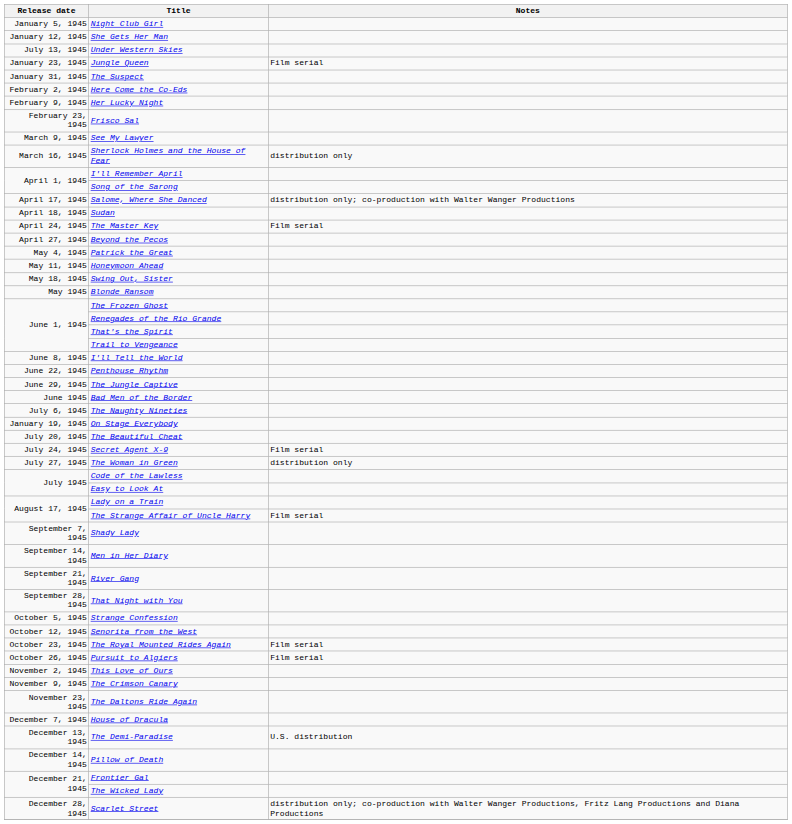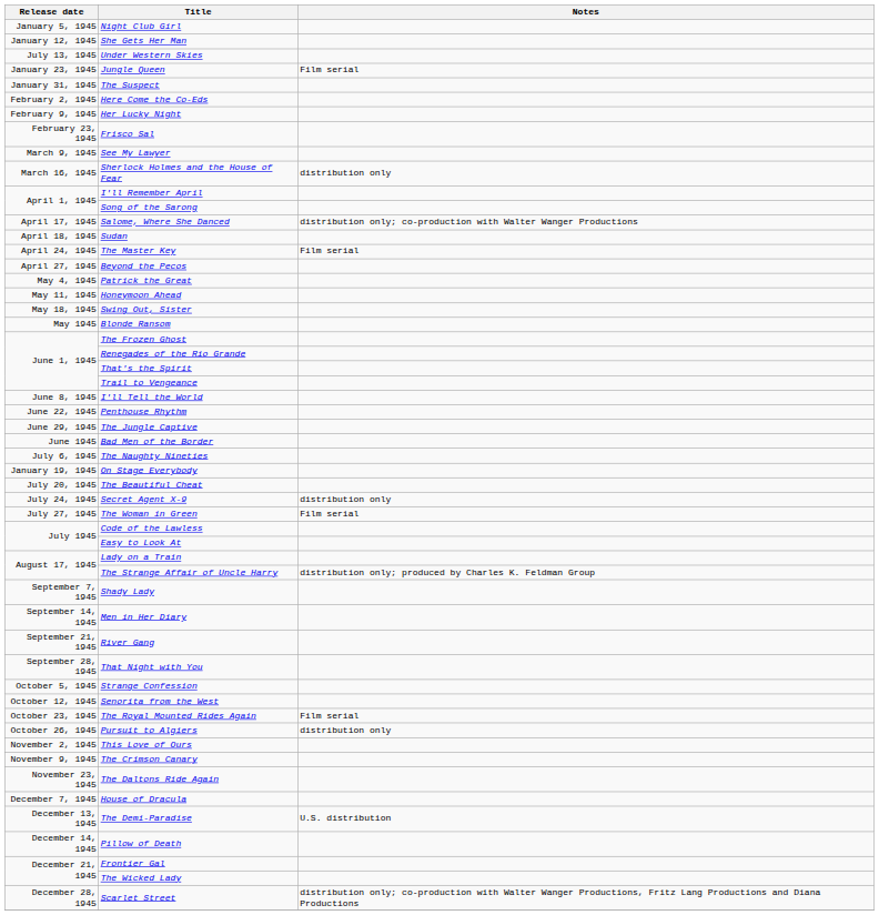 <table class="wikitable sortable" style="width:100%;">
 <tr>
 <th scope="col" style="width:130px;">Release date</th>
 <th>Title</th>
 <th>Notes</th>
 </tr>
 <tr>
 <td style="text-align:right;">January 5, 1945</td>
 <td><em><a href='#'>Night Club Girl</a></em></td>
 <td></td>
 </tr>
 <tr>
 <td style="text-align:right;">January 12, 1945</td>
 <td><em><a href='#'>She Gets Her Man</a></em></td>
 <td></td>
 </tr>
 <tr>
 <td style="text-align:right;">July 13, 1945</td>
 <td><em><a href='#'>Under Western Skies</a></em></td>
 <td></td>
 </tr>
 <tr>
 <td style="text-align:right;">January 23, 1945</td>
 <td><em><a href='#'>Jungle Queen</a></em></td>
 <td>Film serial</td>
 </tr>
 <tr>
 <td style="text-align:right;">January 31, 1945</td>
 <td><em><a href='#'>The Suspect</a></em></td>
 <td></td>
 </tr>
 <tr>
 <td style="text-align:right;">February 2, 1945</td>
 <td><em><a href='#'>Here Come the Co-Eds</a></em></td>
 <td></td>
 </tr>
 <tr>
 <td style="text-align:right;">February 9, 1945</td>
 <td><em><a href='#'>Her Lucky Night</a></em></td>
 <td></td>
 </tr>
 <tr>
 <td style="text-align:right;">February 23, 1945</td>
 <td><em><a href='#'>Frisco Sal</a></em></td>
 <td></td>
 </tr>
 <tr>
 <td style="text-align:right;">March 9, 1945</td>
 <td><em><a href='#'>See My Lawyer</a></em></td>
 <td></td>
 </tr>
 <tr>
 <td style="text-align:right;">March 16, 1945</td>
 <td><em><a href='#'>Sherlock Holmes and the House of Fear</a></em></td>
 <td>distribution only</td>
 </tr>
 <tr>
 <td style="text-align:right;" rowspan="2">April 1, 1945</td>
 <td><em><a href='#'>I'll Remember April</a></em></td>
 <td></td>
 </tr>
 <tr>
 <td><em><a href='#'>Song of the Sarong</a></em></td>
 <td></td>
 </tr>
 <tr>
 <td style="text-align:right;">April 17, 1945</td>
 <td><em><a href='#'>Salome, Where She Danced</a></em></td>
 <td>distribution only; co-production with Walter Wanger Productions</td>
 </tr>
 <tr>
 <td style="text-align:right;">April 18, 1945</td>
 <td><em><a href='#'>Sudan</a></em></td>
 <td></td>
 </tr>
 <tr>
 <td style="text-align:right;">April 24, 1945</td>
 <td><em><a href='#'>The Master Key</a></em></td>
 <td>Film serial</td>
 </tr>
 <tr>
 <td style="text-align:right;">April 27, 1945</td>
 <td><em><a href='#'>Beyond the Pecos</a></em></td>
 <td></td>
 </tr>
 <tr>
 <td style="text-align:right;">May 4, 1945</td>
 <td><em><a href='#'>Patrick the Great</a></em></td>
 <td></td>
 </tr>
 <tr>
 <td style="text-align:right;">May 11, 1945</td>
 <td><em><a href='#'>Honeymoon Ahead</a></em></td>
 <td></td>
 </tr>
 <tr>
 <td style="text-align:right;">May 18, 1945</td>
 <td><em><a href='#'>Swing Out, Sister</a></em></td>
 <td></td>
 </tr>
 <tr>
 <td style="text-align:right;">May 1945</td>
 <td><em><a href='#'>Blonde Ransom</a></em></td>
 <td></td>
 </tr>
 <tr>
 <td style="text-align:right;" rowspan="4">June 1, 1945</td>
 <td><em><a href='#'>The Frozen Ghost</a></em></td>
 <td></td>
 </tr>
 <tr>
 <td><em><a href='#'>Renegades of the Rio Grande</a></em></td>
 <td></td>
 </tr>
 <tr>
 <td><em><a href='#'>That's the Spirit</a></em></td>
 <td></td>
 </tr>
 <tr>
 <td><em><a href='#'>Trail to Vengeance</a></em></td>
 <td></td>
 </tr>
 <tr>
 <td style="text-align:right;">June 8, 1945</td>
 <td><em><a href='#'>I'll Tell the World</a></em></td>
 <td></td>
 </tr>
 <tr>
 <td style="text-align:right;">June 22, 1945</td>
 <td><em><a href='#'>Penthouse Rhythm</a></em></td>
 <td></td>
 </tr>
 <tr>
 <td style="text-align:right;">June 29, 1945</td>
 <td><em><a href='#'>The Jungle Captive</a></em></td>
 <td></td>
 </tr>
 <tr>
 <td style="text-align:right;">June 1945</td>
 <td><em><a href='#'>Bad Men of the Border</a></em></td>
 <td></td>
 </tr>
 <tr>
 <td style="text-align:right;">July 6, 1945</td>
 <td><em><a href='#'>The Naughty Nineties</a></em></td>
 <td></td>
 </tr>
 <tr>
 <td style="text-align:right;">January 19, 1945</td>
 <td><em><a href='#'>On Stage Everybody</a></em></td>
 <td></td>
 </tr>
 <tr>
 <td style="text-align:right;">July 20, 1945</td>
 <td><em><a href='#'>The Beautiful Cheat</a></em></td>
 <td></td>
 </tr>
 <tr>
 <td style="text-align:right;">July 24, 1945</td>
 <td><em><a href='#'>Secret Agent X-9</a></em></td>
-<td>Film serial</td>
+<td>distribution only</td>
 </tr>
 <tr>
 <td style="text-align:right;">July 27, 1945</td>
 <td><em><a href='#'>The Woman in Green</a></em></td>
-<td>distribution only</td>
+<td>Film serial</td>
 </tr>
 <tr>
 <td style="text-align:right;" rowspan="2">July 1945</td>
 <td><em><a href='#'>Code of the Lawless</a></em></td>
 <td></td>
 </tr>
 <tr>
 <td><em><a href='#'>Easy to Look At</a></em></td>
 <td></td>
 </tr>
 <tr>
 <td style="text-align:right;" rowspan="2">August 17, 1945</td>
 <td><em><a href='#'>Lady on a Train</a></em></td>
 <td></td>
 </tr>
 <tr>
 <td><em><a href='#'>The Strange Affair of Uncle Harry</a></em></td>
-<td>Film serial</td>
+<td>distribution only; produced by Charles K. Feldman Group</td>
 </tr>
 <tr>
 <td style="text-align:right;">September 7, 1945</td>
 <td><em><a href='#'>Shady Lady</a></em></td>
 <td></td>
 </tr>
 <tr>
 <td style="text-align:right;">September 14, 1945</td>
 <td><em><a href='#'>Men in Her Diary</a></em></td>
 <td></td>
 </tr>
 <tr>
 <td style="text-align:right;">September 21, 1945</td>
 <td><em><a href='#'>River Gang</a></em></td>
 <td></td>
 </tr>
 <tr>
 <td style="text-align:right;">September 28, 1945</td>
 <td><em><a href='#'>That Night with You</a></em></td>
 <td></td>
 </tr>
 <tr>
 <td style="text-align:right;">October 5, 1945</td>
 <td><em><a href='#'>Strange Confession</a></em></td>
 <td></td>
 </tr>
 <tr>
 <td style="text-align:right;">October 12, 1945</td>
 <td><em><a href='#'>Senorita from the West</a></em></td>
 <td></td>
 </tr>
 <tr>
 <td style="text-align:right;">October 23, 1945</td>
 <td><em><a href='#'>The Royal Mounted Rides Again</a></em></td>
 <td>Film serial</td>
 </tr>
 <tr>
 <td style="text-align:right;">October 26, 1945</td>
 <td><em><a href='#'>Pursuit to Algiers</a></em></td>
-<td>Film serial</td>
+<td>distribution only</td>
 </tr>
 <tr>
 <td style="text-align:right;">November 2, 1945</td>
 <td><em><a href='#'>This Love of Ours</a></em></td>
 <td></td>
 </tr>
 <tr>
 <td style="text-align:right;">November 9, 1945</td>
 <td><em><a href='#'>The Crimson Canary</a></em></td>
 <td></td>
 </tr>
 <tr>
 <td style="text-align:right;">November 23, 1945</td>
 <td><em><a href='#'>The Daltons Ride Again</a></em></td>
 <td></td>
 </tr>
 <tr>
 <td style="text-align:right;">December 7, 1945</td>
 <td><em><a href='#'>House of Dracula</a></em></td>
 <td></td>
 </tr>
 <tr>
 <td style="text-align:right;">December 13, 1945</td>
 <td><em><a href='#'>The Demi-Paradise</a></em></td>
 <td>U.S. distribution</td>
 </tr>
 <tr>
 <td style="text-align:right;">December 14, 1945</td>
 <td><em><a href='#'>Pillow of Death</a></em></td>
 <td></td>
 </tr>
 <tr>
 <td style="text-align:right;" rowspan="2">December 21, 1945</td>
 <td><em><a href='#'>Frontier Gal</a></em></td>
 <td></td>
 </tr>
 <tr>
 <td><em><a href='#'>The Wicked Lady</a></em></td>
 <td></td>
 </tr>
 <tr>
 <td style="text-align:right;">December 28, 1945</td>
 <td><em><a href='#'>Scarlet Street</a></em></td>
 <td>distribution only; co-production with Walter Wanger Productions, Fritz Lang Productions and Diana Productions</td>
 </tr>
 <tr>
 </tr>
 </table>
